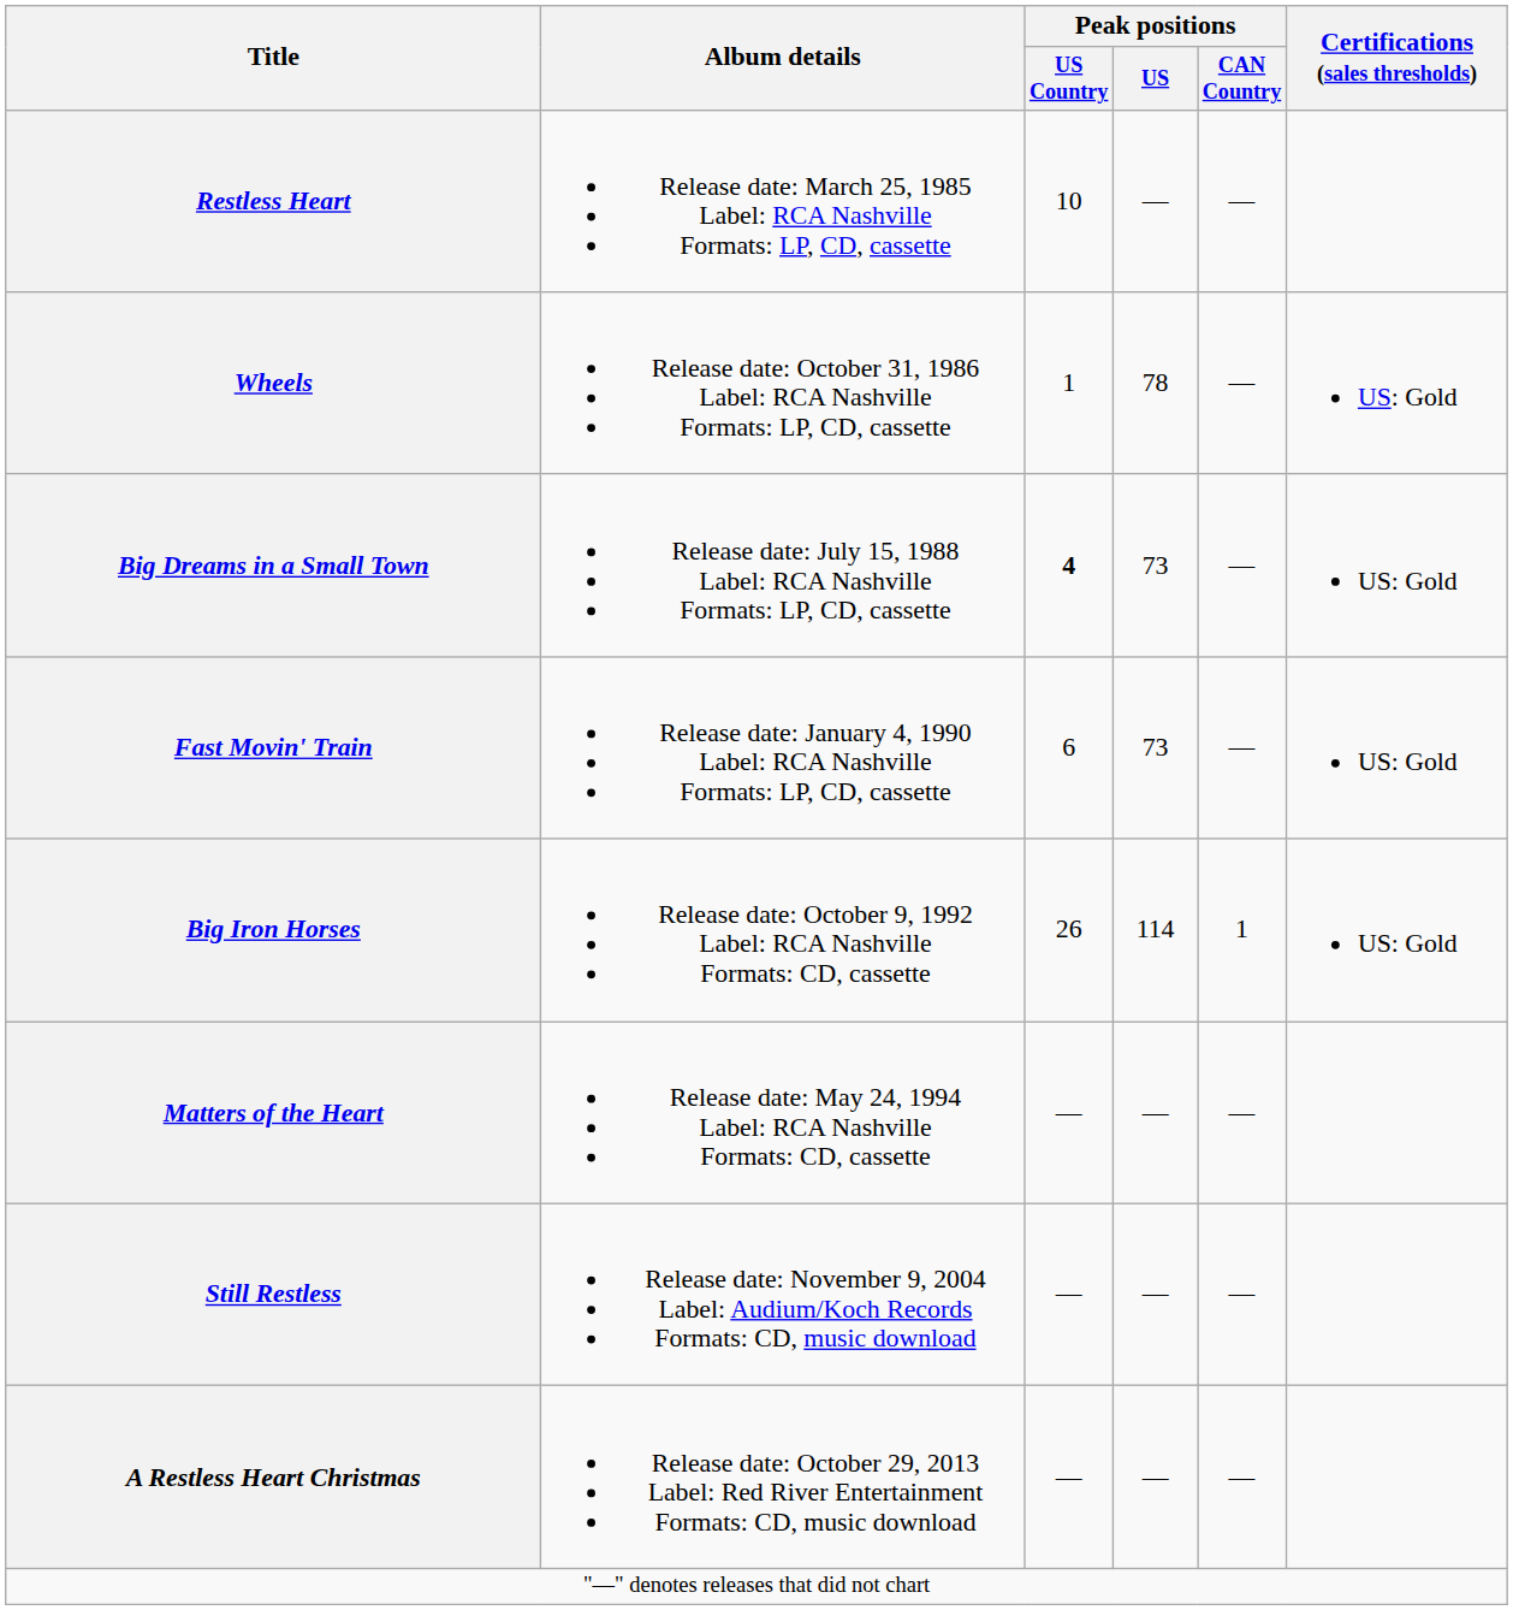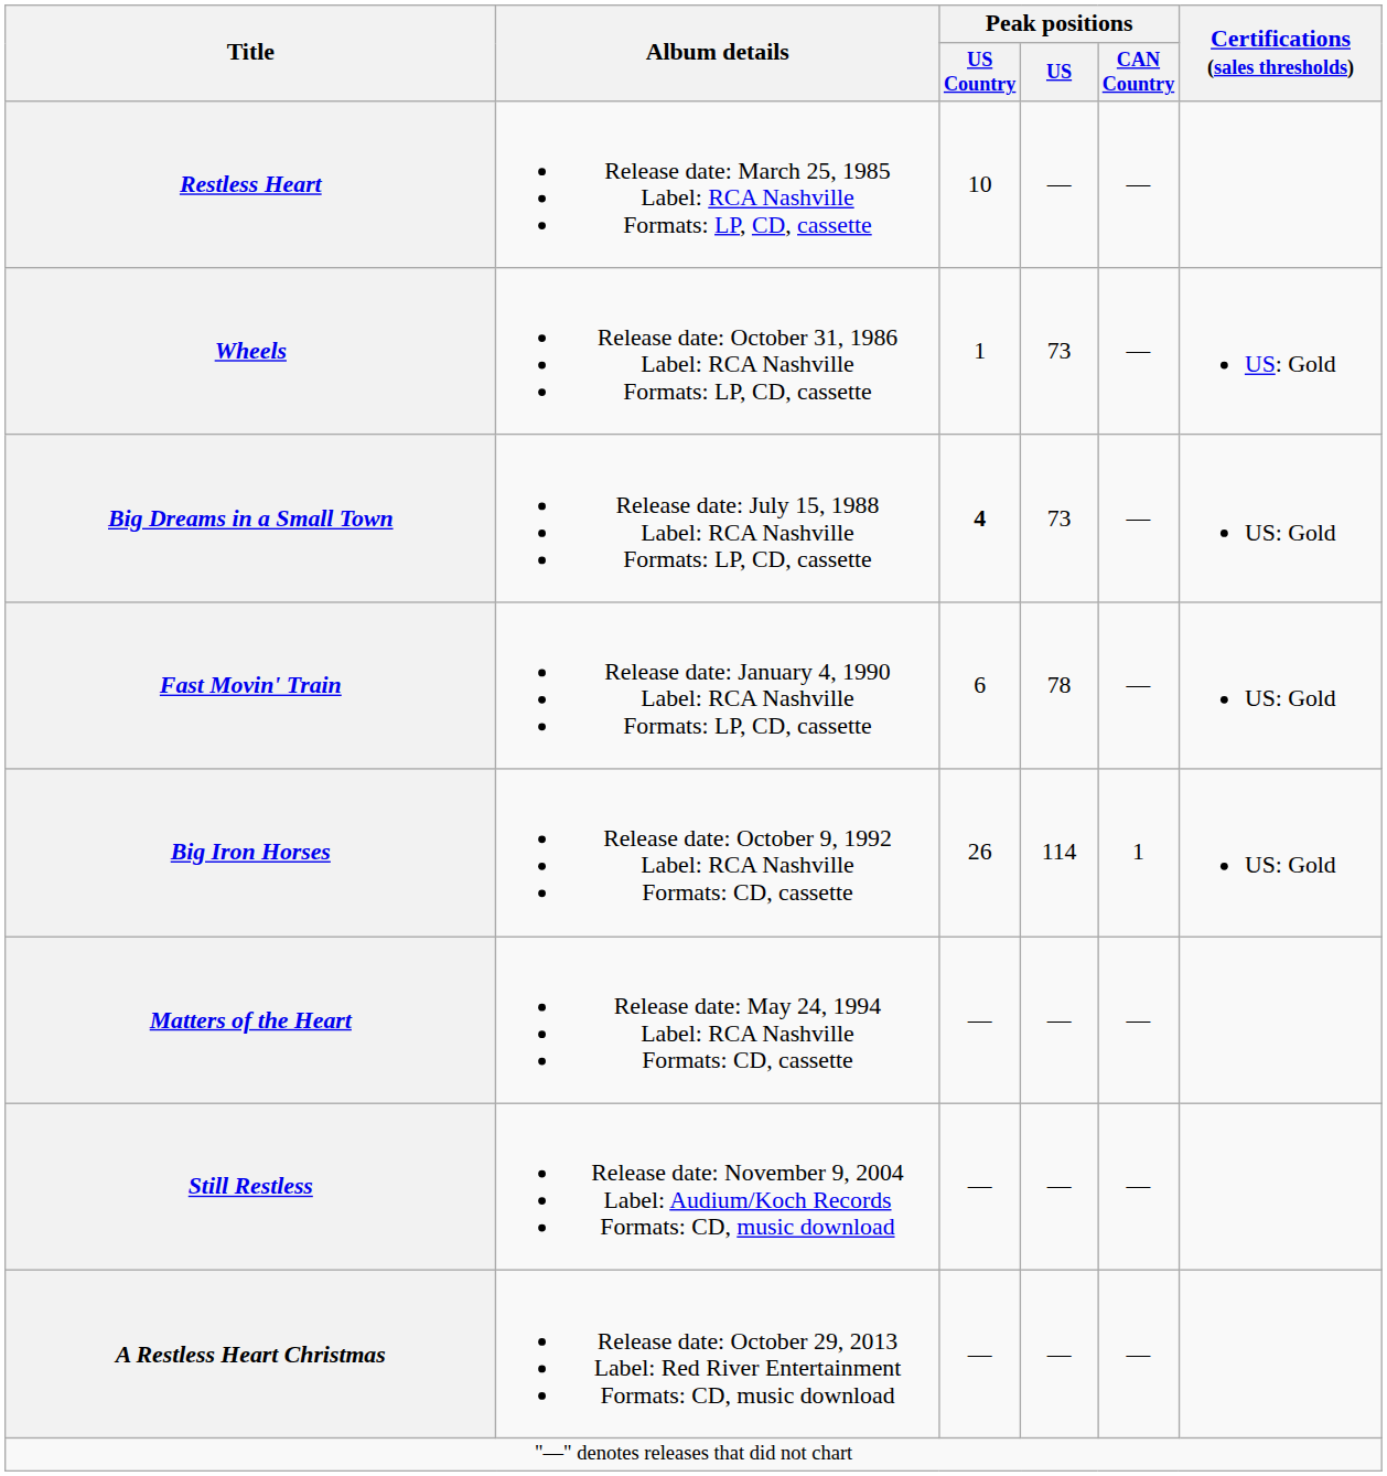 <table class="wikitable plainrowheaders" style="text-align:center;">
 <tr>
 <th rowspan="2" style="width:20em;">Title</th>
 <th rowspan="2" style="width:18em;">Album details</th>
 <th colspan="3">Peak positions</th>
 <th rowspan="2" style="width:8em;"><a href='#'>Certifications</a><br><small>(<a href='#'>sales thresholds</a>)</small></th>
 </tr>
 <tr style="font-size:smaller;">
 <th width="45"><a href='#'>US Country</a><br></th>
 <th width="45"><a href='#'>US</a><br></th>
 <th width="45"><a href='#'>CAN Country</a><br></th>
 </tr>
 <tr>
 <th scope="row"><em><a href='#'>Restless Heart</a></em></th>
 <td><br><ul><li>Release date: March 25, 1985</li><li>Label: <a href='#'>RCA Nashville</a></li><li>Formats: <a href='#'>LP</a>, <a href='#'>CD</a>, <a href='#'>cassette</a></li></ul></td>
 <td>10</td>
 <td>—</td>
 <td>—</td>
 <td></td>
 </tr>
 <tr>
 <th scope="row"><em><a href='#'>Wheels</a></em></th>
 <td><br><ul><li>Release date: October 31, 1986</li><li>Label: RCA Nashville</li><li>Formats: LP, CD, cassette</li></ul></td>
 <td>1</td>
-<td>78</td>
+<td>73</td>
 <td>—</td>
 <td align="left"><br><ul><li><a href='#'>US</a>: Gold</li></ul></td>
 </tr>
 <tr>
 <th scope="row"><em><a href='#'>Big Dreams in a Small Town</a></em></th>
 <td><br><ul><li>Release date: July 15, 1988</li><li>Label: RCA Nashville</li><li>Formats: LP, CD, cassette</li></ul></td>
 <td><strong>4</strong></td>
 <td>73</td>
 <td>—</td>
 <td align="left"><br><ul><li>US: Gold</li></ul></td>
 </tr>
 <tr>
 <th scope="row"><em><a href='#'>Fast Movin' Train</a></em></th>
 <td><br><ul><li>Release date: January 4, 1990</li><li>Label: RCA Nashville</li><li>Formats: LP, CD, cassette</li></ul></td>
 <td>6</td>
-<td>73</td>
+<td>78</td>
 <td>—</td>
 <td align="left"><br><ul><li>US: Gold</li></ul></td>
 </tr>
 <tr>
 <th scope="row"><em><a href='#'>Big Iron Horses</a></em></th>
 <td><br><ul><li>Release date: October 9, 1992</li><li>Label: RCA Nashville</li><li>Formats: CD, cassette</li></ul></td>
 <td>26</td>
 <td>114</td>
 <td>1</td>
 <td align="left"><br><ul><li>US: Gold</li></ul></td>
 </tr>
 <tr>
 <th scope="row"><em><a href='#'>Matters of the Heart</a></em></th>
 <td><br><ul><li>Release date: May 24, 1994</li><li>Label: RCA Nashville</li><li>Formats: CD, cassette</li></ul></td>
 <td>—</td>
 <td>—</td>
 <td>—</td>
 <td></td>
 </tr>
 <tr>
 <th scope="row"><em><a href='#'>Still Restless</a></em></th>
 <td><br><ul><li>Release date: November 9, 2004</li><li>Label: <a href='#'>Audium/Koch Records</a></li><li>Formats: CD, <a href='#'>music download</a></li></ul></td>
 <td>—</td>
 <td>—</td>
 <td>—</td>
 <td></td>
 </tr>
 <tr>
 <th scope="row"><em>A Restless Heart Christmas</em></th>
 <td><br><ul><li>Release date: October 29, 2013</li><li>Label: Red River Entertainment</li><li>Formats: CD, music download</li></ul></td>
 <td>—</td>
 <td>—</td>
 <td>—</td>
 <td></td>
 </tr>
 <tr>
 <td colspan="6" style="font-size:85%">"—" denotes releases that did not chart</td>
 </tr>
 </table>
